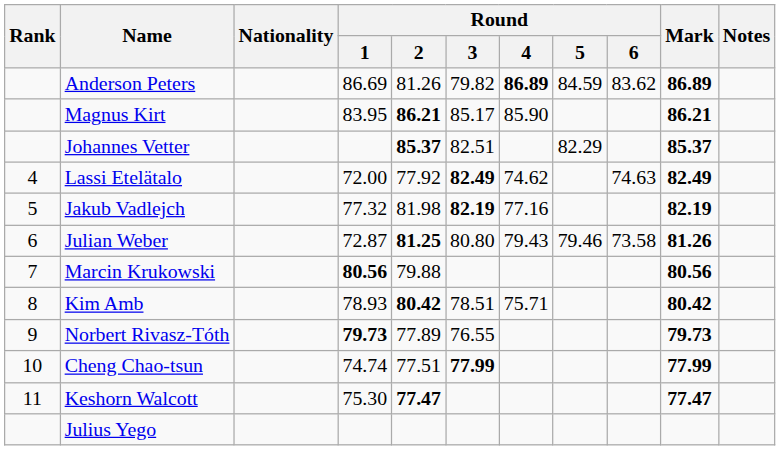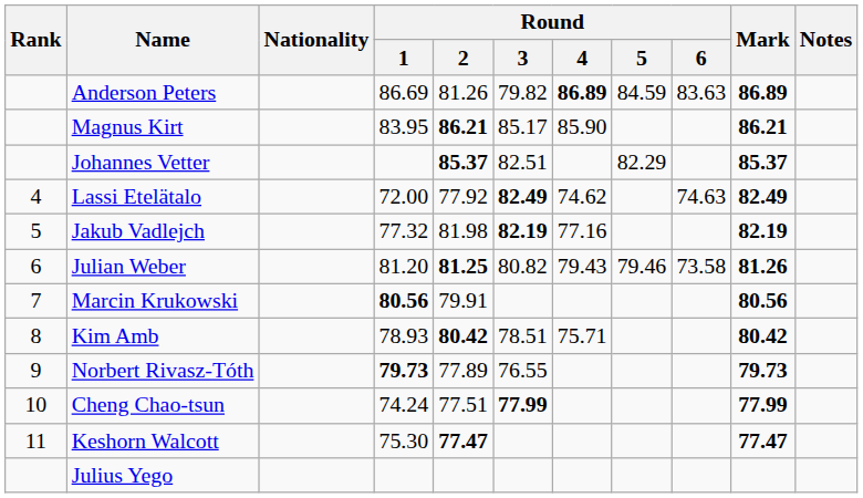 <table class="wikitable sortable" style="text-align:center">
 <tr>
 <th rowspan=2>Rank</th>
 <th rowspan=2>Name</th>
 <th rowspan=2>Nationality</th>
 <th colspan=6>Round</th>
 <th rowspan=2>Mark</th>
 <th rowspan=2>Notes</th>
 </tr>
 <tr>
 <th>1</th>
 <th>2</th>
 <th>3</th>
 <th>4</th>
 <th>5</th>
 <th>6</th>
 </tr>
 <tr>
 <td></td>
 <td align=left><a href='#'>Anderson Peters</a></td>
 <td align=left></td>
 <td>86.69</td>
 <td>81.26</td>
 <td>79.82</td>
 <td><strong>86.89</strong></td>
 <td>84.59</td>
-<td>83.62</td>
+<td>83.63</td>
 <td><strong>86.89</strong></td>
 <td></td>
 </tr>
 <tr>
 <td></td>
 <td align=left><a href='#'>Magnus Kirt</a></td>
 <td align=left></td>
 <td>83.95</td>
 <td><strong>86.21</strong></td>
 <td>85.17</td>
 <td>85.90</td>
 <td></td>
 <td></td>
 <td><strong>86.21</strong></td>
 <td></td>
 </tr>
 <tr>
 <td></td>
 <td align=left><a href='#'>Johannes Vetter</a></td>
 <td align=left></td>
 <td></td>
 <td><strong>85.37</strong></td>
 <td>82.51</td>
 <td></td>
 <td>82.29</td>
 <td></td>
 <td><strong>85.37</strong></td>
 <td></td>
 </tr>
 <tr>
 <td>4</td>
 <td align=left><a href='#'>Lassi Etelätalo</a></td>
 <td align=left></td>
 <td>72.00</td>
 <td>77.92</td>
 <td><strong>82.49</strong></td>
 <td>74.62</td>
 <td></td>
 <td>74.63</td>
 <td><strong>82.49</strong></td>
 <td></td>
 </tr>
 <tr>
 <td>5</td>
 <td align=left><a href='#'>Jakub Vadlejch</a></td>
 <td align=left></td>
 <td>77.32</td>
 <td>81.98</td>
 <td><strong>82.19</strong></td>
 <td>77.16</td>
 <td></td>
 <td></td>
 <td><strong>82.19</strong></td>
 <td></td>
 </tr>
 <tr>
 <td>6</td>
 <td align=left><a href='#'>Julian Weber</a></td>
 <td align=left></td>
-<td>72.87</td>
+<td>81.20</td>
 <td><strong>81.25</strong></td>
-<td>80.80</td>
+<td>80.82</td>
 <td>79.43</td>
 <td>79.46</td>
 <td>73.58</td>
 <td><strong>81.26</strong></td>
 <td></td>
 </tr>
 <tr>
 <td>7</td>
 <td align=left><a href='#'>Marcin Krukowski</a></td>
 <td align=left></td>
 <td><strong>80.56</strong></td>
-<td>79.88</td>
+<td>79.91</td>
 <td></td>
 <td></td>
 <td></td>
 <td></td>
 <td><strong>80.56</strong></td>
 <td></td>
 </tr>
 <tr>
 <td>8</td>
 <td align=left><a href='#'>Kim Amb</a></td>
 <td align=left></td>
 <td>78.93</td>
 <td><strong>80.42</strong></td>
 <td>78.51</td>
 <td>75.71</td>
 <td></td>
 <td></td>
 <td><strong>80.42</strong></td>
 <td></td>
 </tr>
 <tr>
 <td>9</td>
 <td align=left><a href='#'>Norbert Rivasz-Tóth</a></td>
 <td align=left></td>
 <td><strong>79.73</strong></td>
 <td>77.89</td>
 <td>76.55</td>
 <td></td>
 <td></td>
 <td></td>
 <td><strong>79.73</strong></td>
 <td></td>
 </tr>
 <tr>
 <td>10</td>
 <td align=left><a href='#'>Cheng Chao-tsun</a></td>
 <td align=left></td>
-<td>74.74</td>
+<td>74.24</td>
 <td>77.51</td>
 <td><strong>77.99</strong></td>
 <td></td>
 <td></td>
 <td></td>
 <td><strong>77.99</strong></td>
 <td></td>
 </tr>
 <tr>
 <td>11</td>
 <td align=left><a href='#'>Keshorn Walcott</a></td>
 <td align=left></td>
 <td>75.30</td>
 <td><strong>77.47</strong></td>
 <td></td>
 <td></td>
 <td></td>
 <td></td>
 <td><strong>77.47</strong></td>
 <td></td>
 </tr>
 <tr>
 <td></td>
 <td align=left><a href='#'>Julius Yego</a></td>
 <td align=left></td>
 <td></td>
 <td></td>
 <td></td>
 <td></td>
 <td></td>
 <td></td>
 <td><strong></strong></td>
 <td></td>
 </tr>
 </table>
